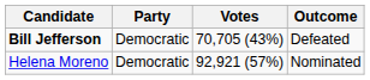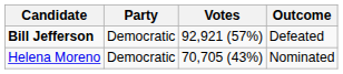 <table class="wikitable">
 <tr>
 <th>Candidate</th>
 <th>Party</th>
 <th>Votes</th>
 <th>Outcome</th>
 </tr>
 <tr>
 <td><strong>Bill Jefferson</strong></td>
 <td>Democratic</td>
-<td>70,705 (43%)</td>
+<td>92,921 (57%)</td>
 <td>Defeated</td>
 </tr>
 <tr>
 <td><a href='#'>Helena Moreno</a></td>
 <td>Democratic</td>
-<td>92,921 (57%)</td>
+<td>70,705 (43%)</td>
 <td>Nominated</td>
 </tr>
 </table>
